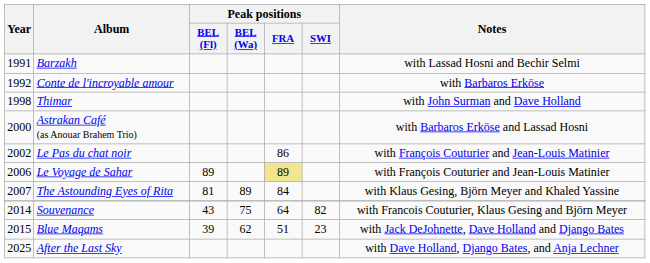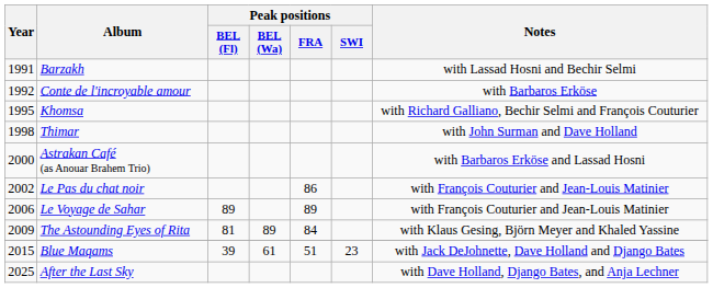 <table class="wikitable">
 <tr>
 <th align="center" rowspan="2" width="10">Year</th>
 <th align="center" rowspan="2" width="200">Album</th>
 <th align="center" colspan="4" width="20">Peak positions</th>
 <th align="center" rowspan="2" width="400">Notes</th>
 </tr>
 <tr>
 <th scope="col" style="width:3em;font-size:90%;"><a href='#'>BEL <br>(Fl)</a><br></th>
 <th scope="col" style="width:3em;font-size:90%;"><a href='#'>BEL <br>(Wa)</a><br></th>
 <th scope="col" style="width:3em;font-size:90%;"><a href='#'>FRA</a><br></th>
 <th scope="col" style="width:3em;font-size:90%;"><a href='#'>SWI</a><br></th>
 </tr>
 <tr>
 <td style="text-align:center;">1991</td>
 <td><em><a href='#'>Barzakh</a></em></td>
 <td style="text-align:center;"></td>
 <td style="text-align:center;"></td>
 <td style="text-align:center;"></td>
 <td style="text-align:center;"></td>
 <td style="text-align:center;">with Lassad Hosni and Bechir Selmi</td>
 </tr>
 <tr>
 <td style="text-align:center;">1992</td>
 <td><em><a href='#'>Conte de l'incroyable amour</a></em></td>
 <td style="text-align:center;"></td>
 <td style="text-align:center;"></td>
 <td style="text-align:center;"></td>
 <td style="text-align:center;"></td>
 <td style="text-align:center;">with <a href='#'>Barbaros Erköse</a></td>
+</tr>
+<tr>
+<td style="text-align:center;">1995</td>
+<td><em><a href='#'>Khomsa</a></em></td>
+<td style="text-align:center;"></td>
+<td style="text-align:center;"></td>
+<td style="text-align:center;"></td>
+<td style="text-align:center;"></td>
+<td style="text-align:center;">with <a href='#'>Richard Galliano</a>, Bechir Selmi and François Couturier</td>
 </tr>
 <tr>
 <td style="text-align:center;">1998</td>
 <td><em><a href='#'>Thimar</a></em></td>
 <td style="text-align:center;"></td>
 <td style="text-align:center;"></td>
 <td style="text-align:center;"></td>
 <td style="text-align:center;"></td>
 <td style="text-align:center;">with <a href='#'>John Surman</a> and <a href='#'>Dave Holland</a></td>
 </tr>
 <tr>
 <td style="text-align:center;">2000</td>
 <td><em><a href='#'>Astrakan Café</a></em><br><small>(as Anouar Brahem Trio)</small></td>
 <td style="text-align:center;"></td>
 <td style="text-align:center;"></td>
 <td style="text-align:center;"></td>
 <td style="text-align:center;"></td>
 <td style="text-align:center;">with <a href='#'>Barbaros Erköse</a> and Lassad Hosni</td>
 </tr>
 <tr>
 <td style="text-align:center;">2002</td>
 <td><em><a href='#'>Le Pas du chat noir</a></em></td>
 <td style="text-align:center;"></td>
 <td style="text-align:center;"></td>
 <td style="text-align:center;">86</td>
 <td style="text-align:center;"></td>
 <td style="text-align:center;">with <a href='#'>François Couturier</a> and <a href='#'>Jean-Louis Matinier</a></td>
 </tr>
 <tr>
 <td style="text-align:center;">2006</td>
 <td><em><a href='#'>Le Voyage de Sahar</a></em></td>
 <td style="text-align:center;">89</td>
 <td style="text-align:center;"></td>
-<td style="background: khaki; text-align:center;">89</td>
+<td style="text-align:center;">89</td>
 <td style="text-align:center;"></td>
 <td style="text-align:center;">with François Couturier and Jean-Louis Matinier</td>
 </tr>
 <tr>
-<td style="text-align:center;">2007</td>
+<td style="text-align:center;">2009</td>
 <td><em><a href='#'>The Astounding Eyes of Rita</a></em></td>
 <td style="text-align:center;">81</td>
 <td style="text-align:center;">89</td>
 <td style="text-align:center;">84</td>
 <td style="text-align:center;"></td>
 <td style="text-align:center;">with Klaus Gesing, Björn Meyer and Khaled Yassine</td>
 </tr>
 <tr>
 </tr>
 <tr>
-<td style="text-align:center;">2014</td>
-<td><em><a href='#'>Souvenance</a></em></td>
-<td style="text-align:center;">43</td>
-<td style="text-align:center;">75</td>
-<td style="text-align:center;">64</td>
-<td style="text-align:center;">82</td>
-<td style="text-align:center;">with Francois Couturier, Klaus Gesing and Björn Meyer</td>
-</tr>
-<tr>
 <td>2015</td>
 <td><em><a href='#'>Blue Maqams</a></em></td>
 <td style="text-align:center;">39</td>
-<td style="text-align:center;">62</td>
+<td style="text-align:center;">61</td>
 <td style="text-align:center;">51<br></td>
 <td style="text-align:center;">23</td>
 <td style="text-align:center;">with <a href='#'>Jack DeJohnette</a>, <a href='#'>Dave Holland</a> and <a href='#'>Django Bates</a></td>
 </tr>
 <tr>
 <td>2025</td>
 <td><em><a href='#'>After the Last Sky</a></em></td>
 <td style="text-align:center;"></td>
 <td style="text-align:center;"></td>
 <td style="text-align:center;"></td>
 <td style="text-align:center;"></td>
 <td style="text-align:center;">with <a href='#'>Dave Holland</a>, <a href='#'>Django Bates</a>, and <a href='#'>Anja Lechner</a></td>
 </tr>
 </table>
